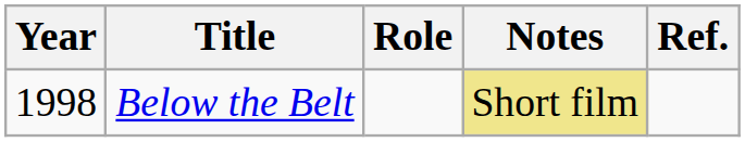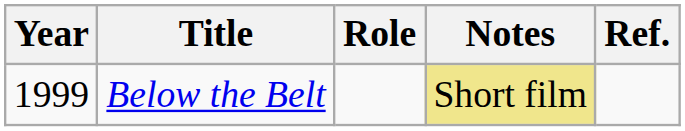 <table class="wikitable">
 <tr>
 <th>Year</th>
 <th>Title</th>
 <th>Role</th>
 <th>Notes</th>
 <th>Ref.</th>
 </tr>
 <tr>
-<td>1998</td>
+<td>1999</td>
 <td><em><a href='#'>Below the Belt</a></em></td>
 <td></td>
 <td style="background: khaki;">Short film</td>
 <td></td>
 </tr>
 </table>
